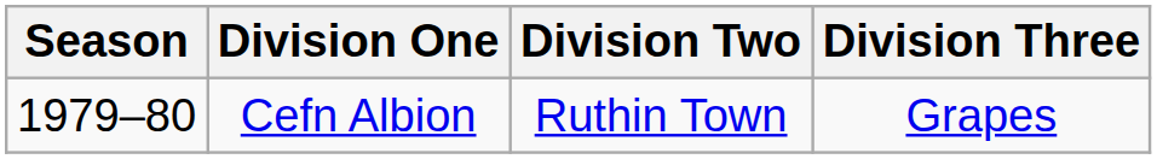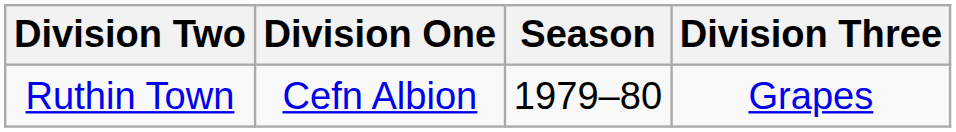 <table class="wikitable" style="text-align: center">
 <tr>
+<th>Division Two</th>
+<th>Division One</th>
 <th>Season</th>
-<th>Division One</th>
-<th>Division Two</th>
 <th>Division Three</th>
 </tr>
 <tr>
+<td><a href='#'>Ruthin Town</a></td>
+<td><a href='#'>Cefn Albion</a></td>
 <td>1979–80</td>
-<td><a href='#'>Cefn Albion</a></td>
-<td><a href='#'>Ruthin Town</a></td>
 <td><a href='#'>Grapes</a></td>
 </tr>
 </table>
